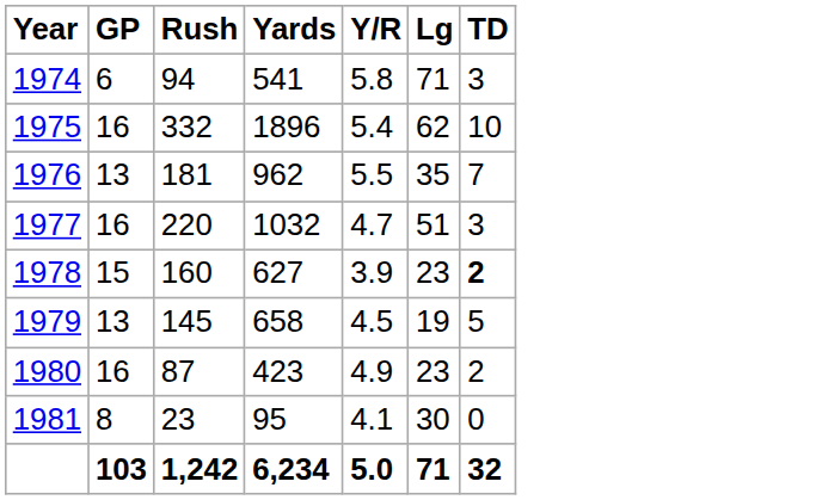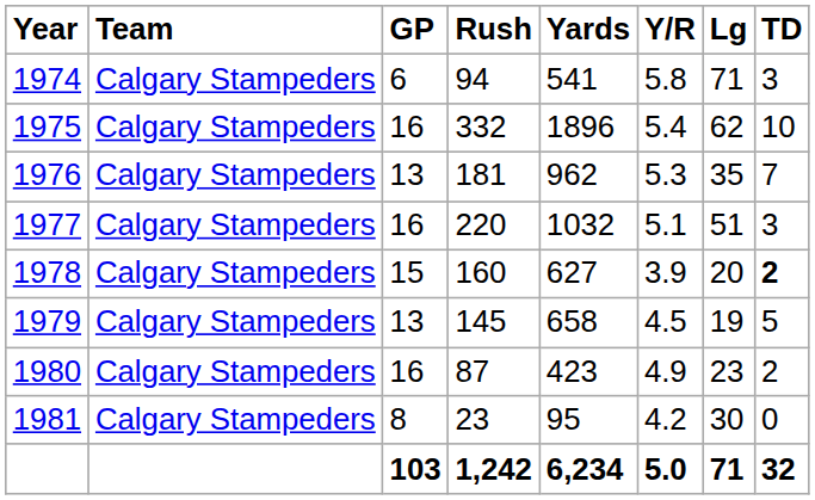 <table class="wikitable" border=0 style="background: #FFFFFF;">
 <tr>
 <td><strong>Year</strong></td>
+<td><strong>Team</strong></td>
 <td><strong>GP</strong></td>
 <td><strong>Rush</strong></td>
 <td><strong>Yards</strong></td>
 <td><strong>Y/R</strong></td>
 <td><strong>Lg</strong></td>
 <td><strong>TD</strong></td>
 </tr>
 <tr>
 <td><a href='#'>1974</a></td>
+<td><a href='#'>Calgary Stampeders</a></td>
 <td>6</td>
 <td>94</td>
 <td>541</td>
 <td>5.8</td>
 <td>71</td>
 <td>3</td>
 </tr>
 <tr>
 <td><a href='#'>1975</a></td>
+<td><a href='#'>Calgary Stampeders</a></td>
 <td>16</td>
 <td>332</td>
 <td>1896</td>
 <td>5.4</td>
 <td>62</td>
 <td>10</td>
 </tr>
 <tr>
 <td><a href='#'>1976</a></td>
+<td><a href='#'>Calgary Stampeders</a></td>
 <td>13</td>
 <td>181</td>
 <td>962</td>
-<td>5.5</td>
+<td>5.3</td>
 <td>35</td>
 <td>7</td>
 </tr>
 <tr>
 <td><a href='#'>1977</a></td>
+<td><a href='#'>Calgary Stampeders</a></td>
 <td>16</td>
 <td>220</td>
 <td>1032</td>
-<td>4.7</td>
+<td>5.1</td>
 <td>51</td>
 <td>3</td>
 </tr>
 <tr>
 <td><a href='#'>1978</a></td>
+<td><a href='#'>Calgary Stampeders</a></td>
 <td>15</td>
 <td>160</td>
 <td>627</td>
 <td>3.9</td>
-<td>23</td>
+<td>20</td>
 <td><strong>2</strong></td>
 </tr>
 <tr>
 <td><a href='#'>1979</a></td>
+<td><a href='#'>Calgary Stampeders</a></td>
 <td>13</td>
 <td>145</td>
 <td>658</td>
 <td>4.5</td>
 <td>19</td>
 <td>5</td>
 </tr>
 <tr>
 <td><a href='#'>1980</a></td>
+<td><a href='#'>Calgary Stampeders</a></td>
 <td>16</td>
 <td>87</td>
 <td>423</td>
 <td>4.9</td>
 <td>23</td>
 <td>2</td>
 </tr>
 <tr>
 <td><a href='#'>1981</a></td>
+<td><a href='#'>Calgary Stampeders</a></td>
 <td>8</td>
 <td>23</td>
 <td>95</td>
-<td>4.1</td>
+<td>4.2</td>
 <td>30</td>
 <td>0</td>
 </tr>
 <tr>
 <td></td>
+<td><strong><em></em></strong></td>
 <td><strong>103</strong></td>
 <td><strong>1,242</strong></td>
 <td><strong>6,234</strong></td>
 <td><strong>5.0</strong></td>
 <td><strong>71</strong></td>
 <td><strong>32</strong></td>
 </tr>
 </table>
